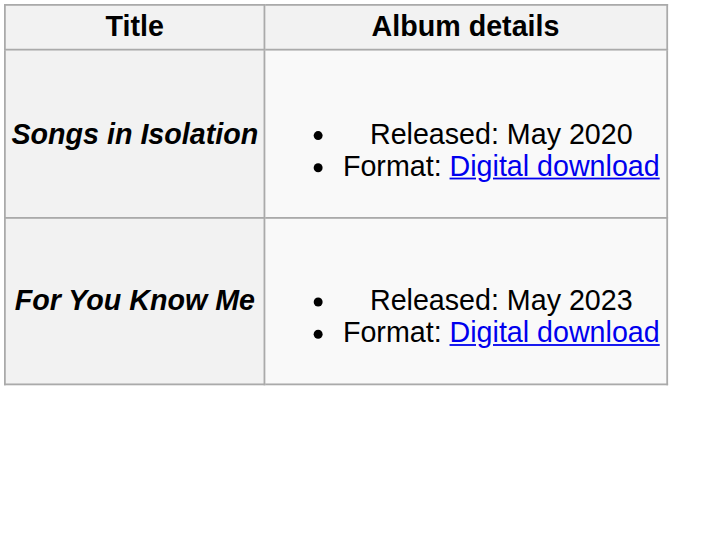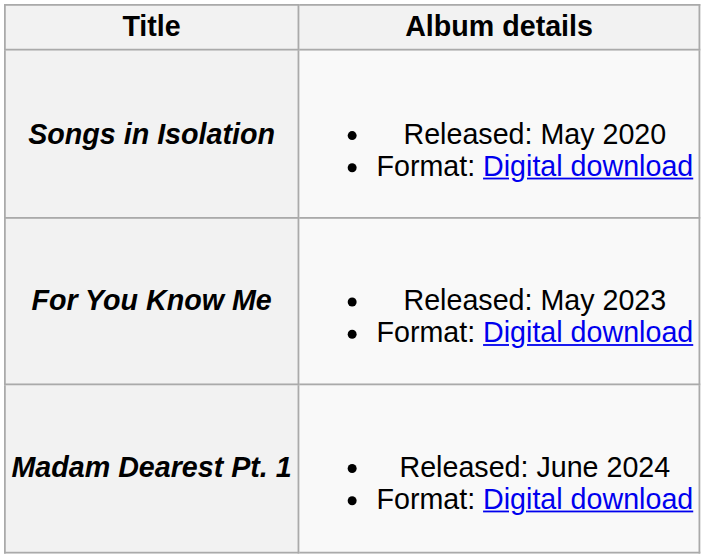 <table class="wikitable plainrowheaders" style="text-align: center;">
 <tr>
 <th scope="col">Title</th>
 <th scope="col">Album details</th>
 </tr>
 <tr>
 <th scope="row"><em>Songs in Isolation</em></th>
 <td><br><ul><li>Released: May 2020</li><li>Format: <a href='#'>Digital download</a></li></ul></td>
 </tr>
 <tr>
 <th scope="row"><em>For You Know Me</em></th>
 <td><br><ul><li>Released:  May 2023</li><li>Format: <a href='#'>Digital download</a></li></ul></td>
 </tr>
+<tr>
+<th scope="row"><em>Madam Dearest Pt. 1</em></th>
+<td><br><ul><li>Released: June 2024</li><li>Format: <a href='#'>Digital download</a></li></ul></td>
+</tr>
 </table>
